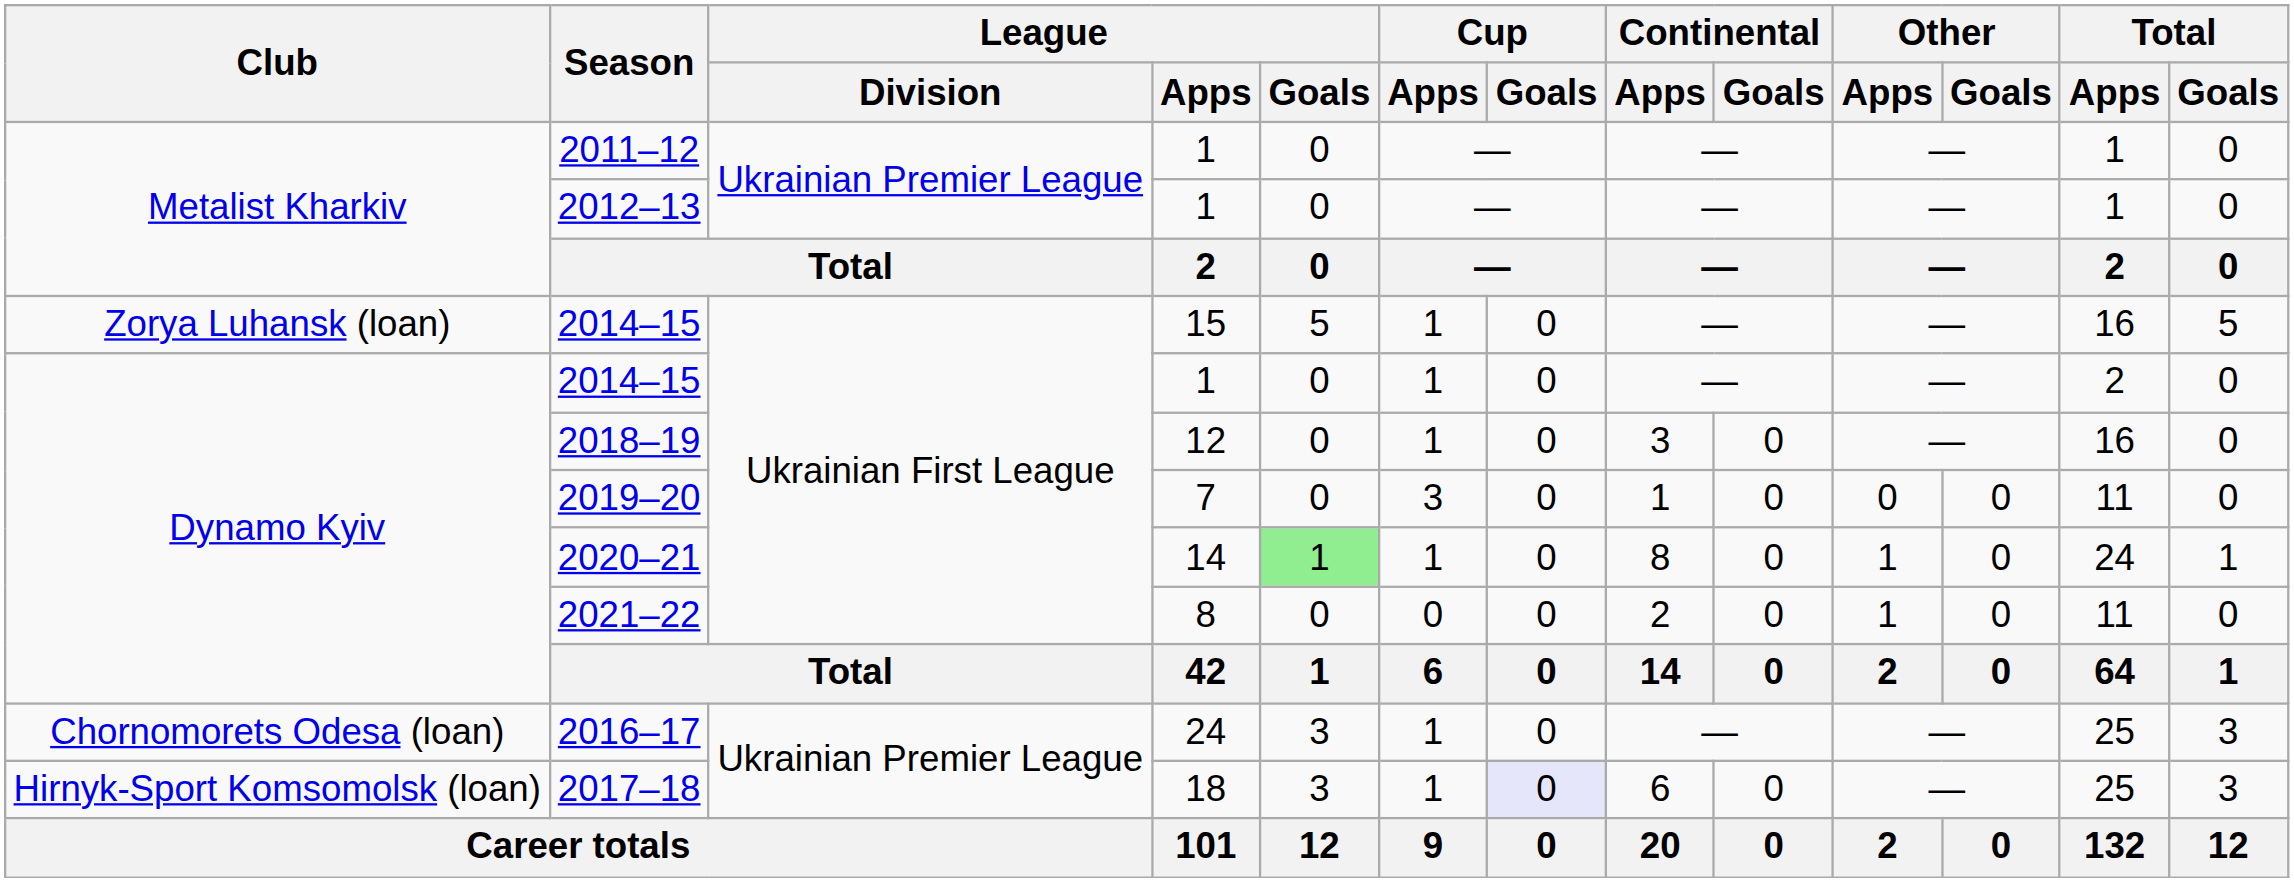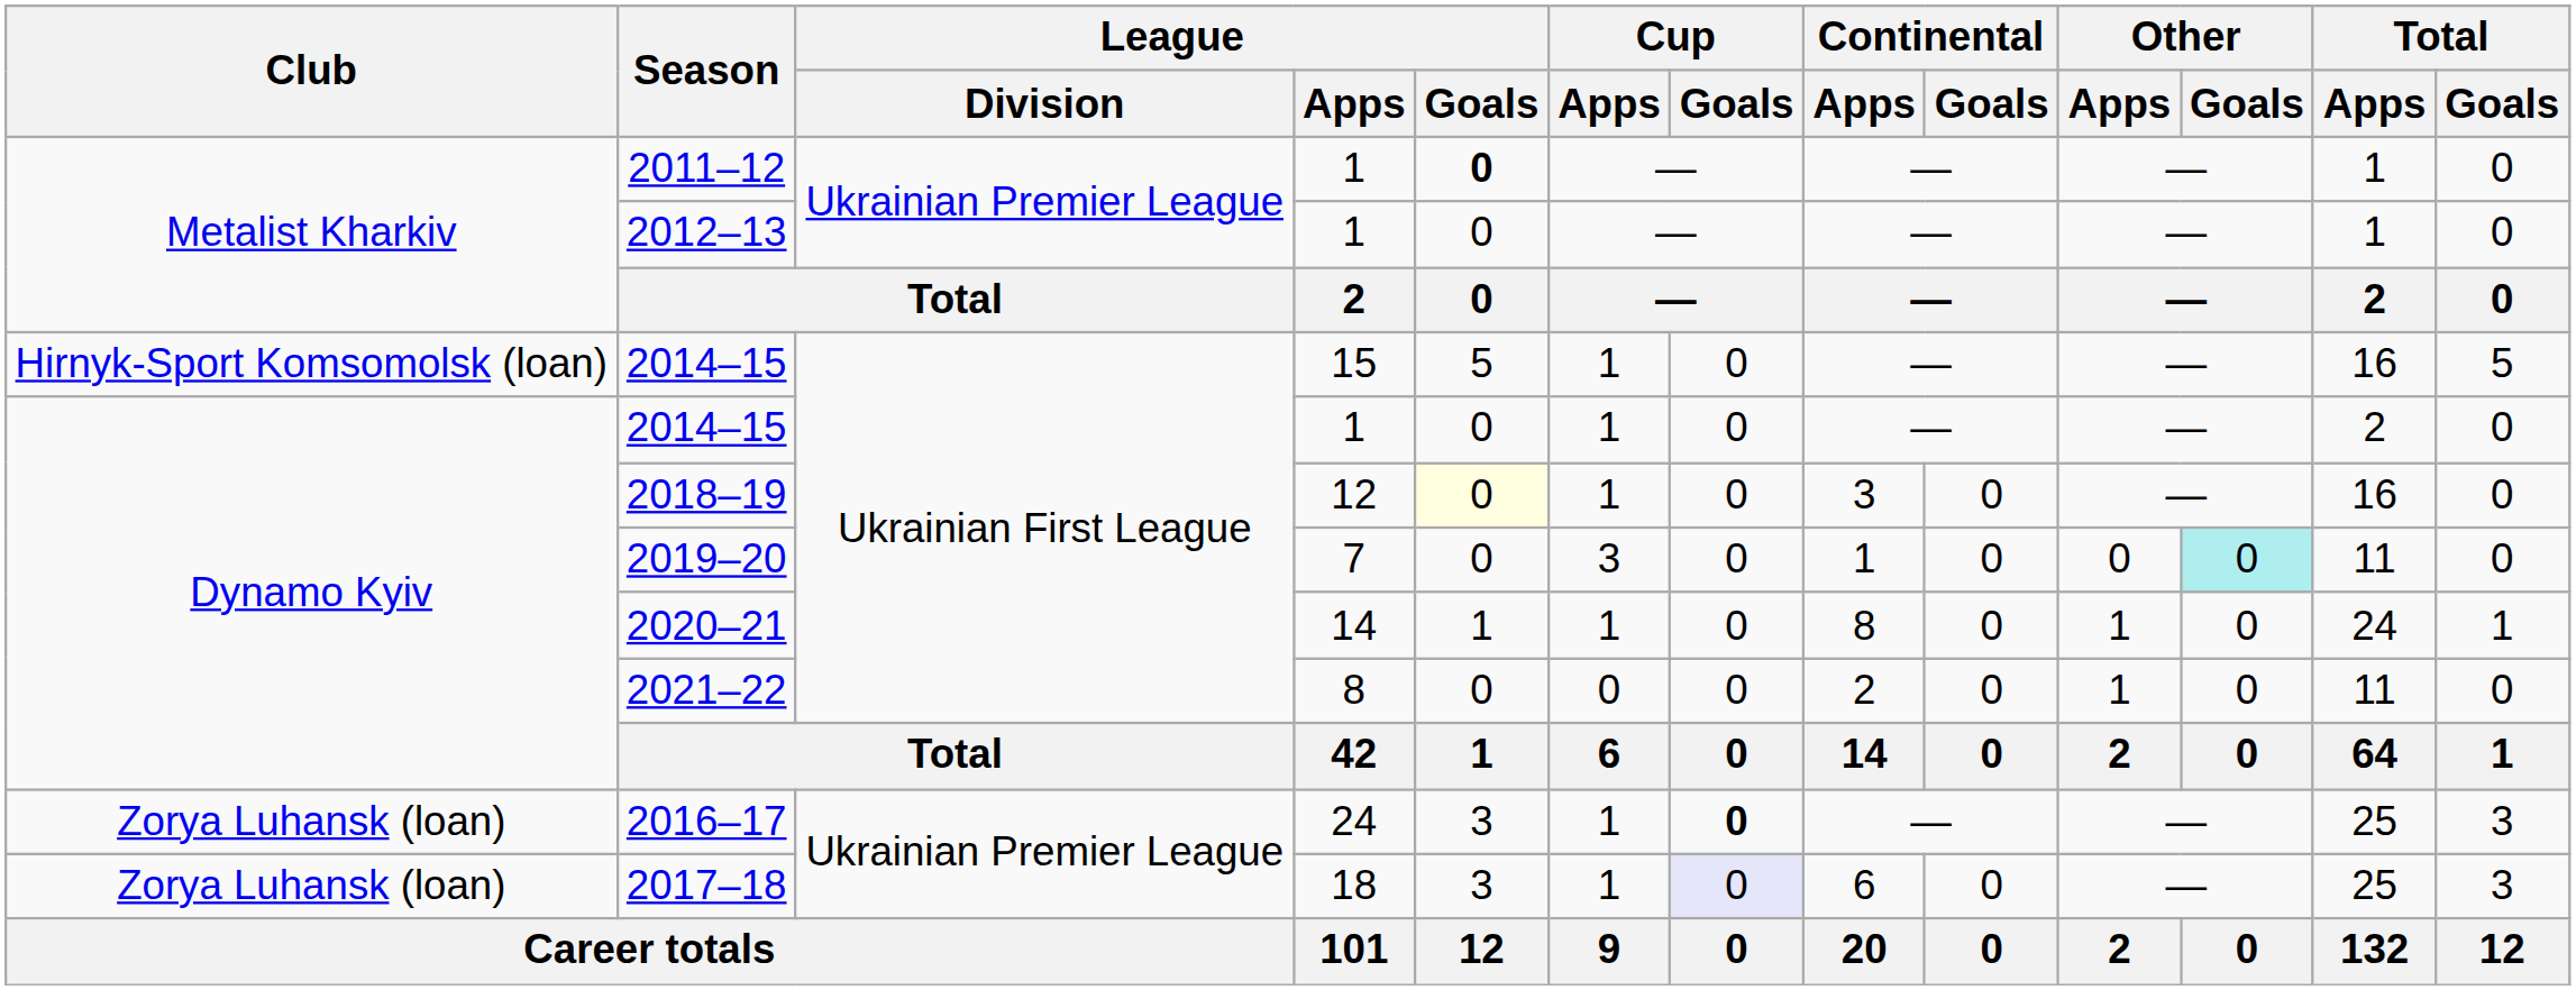 <table class="wikitable" style="text-align: center">
 <tr>
 <th rowspan="2">Club</th>
 <th rowspan="2">Season</th>
 <th colspan="3">League</th>
 <th colspan="2">Cup</th>
 <th colspan="2">Continental</th>
 <th colspan="2">Other</th>
 <th colspan="2">Total</th>
 </tr>
 <tr>
 <th>Division</th>
 <th>Apps</th>
 <th>Goals</th>
 <th>Apps</th>
 <th>Goals</th>
 <th>Apps</th>
 <th>Goals</th>
 <th>Apps</th>
 <th>Goals</th>
 <th>Apps</th>
 <th>Goals</th>
 </tr>
 <tr>
 <td rowspan="3"><a href='#'>Metalist Kharkiv</a></td>
 <td><a href='#'>2011–12</a></td>
 <td rowspan="2"><a href='#'>Ukrainian Premier League</a></td>
 <td>1</td>
-<td>0</td>
+<td><strong>0</strong></td>
 <td colspan="2">—</td>
 <td colspan="2">—</td>
 <td colspan="2">—</td>
 <td>1</td>
 <td>0</td>
 </tr>
 <tr>
 <td><a href='#'>2012–13</a></td>
 <td>1</td>
 <td>0</td>
 <td colspan="2">—</td>
 <td colspan="2">—</td>
 <td colspan="2">—</td>
 <td>1</td>
 <td>0</td>
 </tr>
 <tr>
 <th colspan="2">Total</th>
 <th>2</th>
 <th>0</th>
 <th colspan="2">—</th>
 <th colspan="2">—</th>
 <th colspan="2">—</th>
 <th>2</th>
 <th>0</th>
 </tr>
 <tr>
-<td><a href='#'>Zorya Luhansk</a> (loan)</td>
+<td><a href='#'>Hirnyk-Sport Komsomolsk</a> (loan)</td>
 <td><a href='#'>2014–15</a></td>
 <td rowspan="6">Ukrainian First League</td>
 <td>15</td>
 <td>5</td>
 <td>1</td>
 <td>0</td>
 <td colspan="2">—</td>
 <td colspan="2">—</td>
 <td>16</td>
 <td>5</td>
 </tr>
 <tr>
 <td rowspan="6"><a href='#'>Dynamo Kyiv</a></td>
 <td><a href='#'>2014–15</a></td>
 <td>1</td>
 <td>0</td>
 <td>1</td>
 <td>0</td>
 <td colspan="2">—</td>
 <td colspan="2">—</td>
 <td>2</td>
 <td>0</td>
 </tr>
 <tr>
 <td><a href='#'>2018–19</a></td>
 <td>12</td>
-<td>0</td>
+<td style="background: lightyellow;">0</td>
 <td>1</td>
 <td>0</td>
 <td>3</td>
 <td>0</td>
 <td colspan="2">—</td>
 <td>16</td>
 <td>0</td>
 </tr>
 <tr>
 <td><a href='#'>2019–20</a></td>
 <td>7</td>
 <td>0</td>
 <td>3</td>
 <td>0</td>
 <td>1</td>
 <td>0</td>
 <td>0</td>
-<td>0</td>
+<td style="background: paleturquoise;">0</td>
 <td>11</td>
 <td>0</td>
 </tr>
 <tr>
 <td><a href='#'>2020–21</a></td>
 <td>14</td>
-<td style="background: lightgreen;">1</td>
+<td>1</td>
 <td>1</td>
 <td>0</td>
 <td>8</td>
 <td>0</td>
 <td>1</td>
 <td>0</td>
 <td>24</td>
 <td>1</td>
 </tr>
 <tr>
 <td><a href='#'>2021–22</a></td>
 <td>8</td>
 <td>0</td>
 <td>0</td>
 <td>0</td>
 <td>2</td>
 <td>0</td>
 <td>1</td>
 <td>0</td>
 <td>11</td>
 <td>0</td>
 </tr>
 <tr>
 <th colspan="2">Total</th>
 <th>42</th>
 <th>1</th>
 <th>6</th>
 <th>0</th>
 <th>14</th>
 <th>0</th>
 <th>2</th>
 <th>0</th>
 <th>64</th>
 <th>1</th>
 </tr>
 <tr>
-<td><a href='#'>Chornomorets Odesa</a> (loan)</td>
+<td><a href='#'>Zorya Luhansk</a> (loan)</td>
 <td><a href='#'>2016–17</a></td>
 <td rowspan="2">Ukrainian Premier League</td>
 <td>24</td>
 <td>3</td>
 <td>1</td>
-<td>0</td>
+<td><strong>0</strong></td>
 <td colspan="2">—</td>
 <td colspan="2">—</td>
 <td>25</td>
 <td>3</td>
 </tr>
 <tr>
-<td><a href='#'>Hirnyk-Sport Komsomolsk</a> (loan)</td>
+<td><a href='#'>Zorya Luhansk</a> (loan)</td>
 <td><a href='#'>2017–18</a></td>
 <td>18</td>
 <td>3</td>
 <td>1</td>
 <td style="background: lavender;">0</td>
 <td>6</td>
 <td>0</td>
 <td colspan="2">—</td>
 <td>25</td>
 <td>3</td>
 </tr>
 <tr>
 <th colspan="3">Career totals</th>
 <th>101</th>
 <th>12</th>
 <th>9</th>
 <th>0</th>
 <th>20</th>
 <th>0</th>
 <th>2</th>
 <th>0</th>
 <th>132</th>
 <th>12</th>
 </tr>
 </table>
